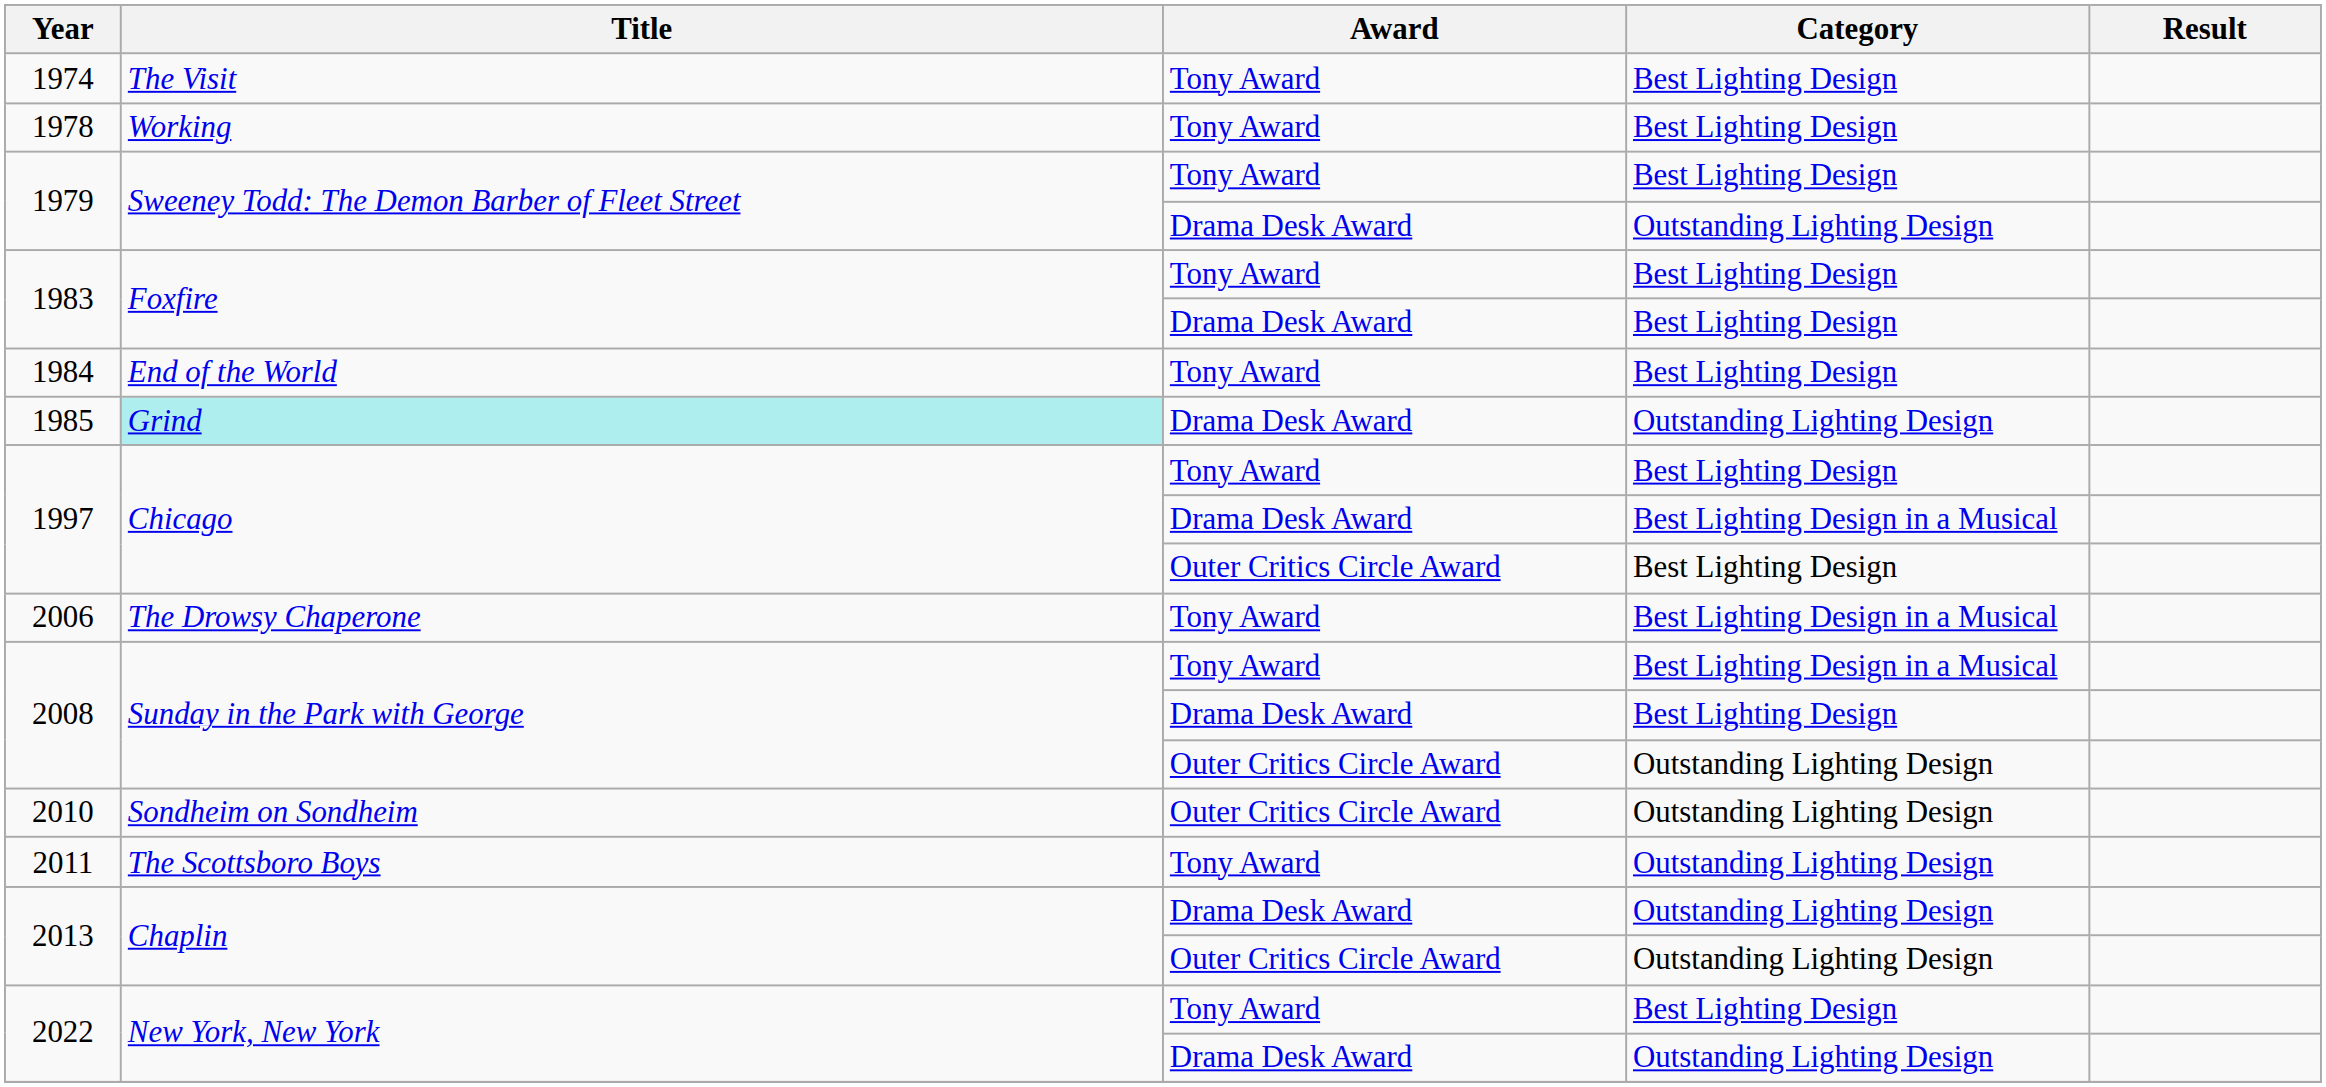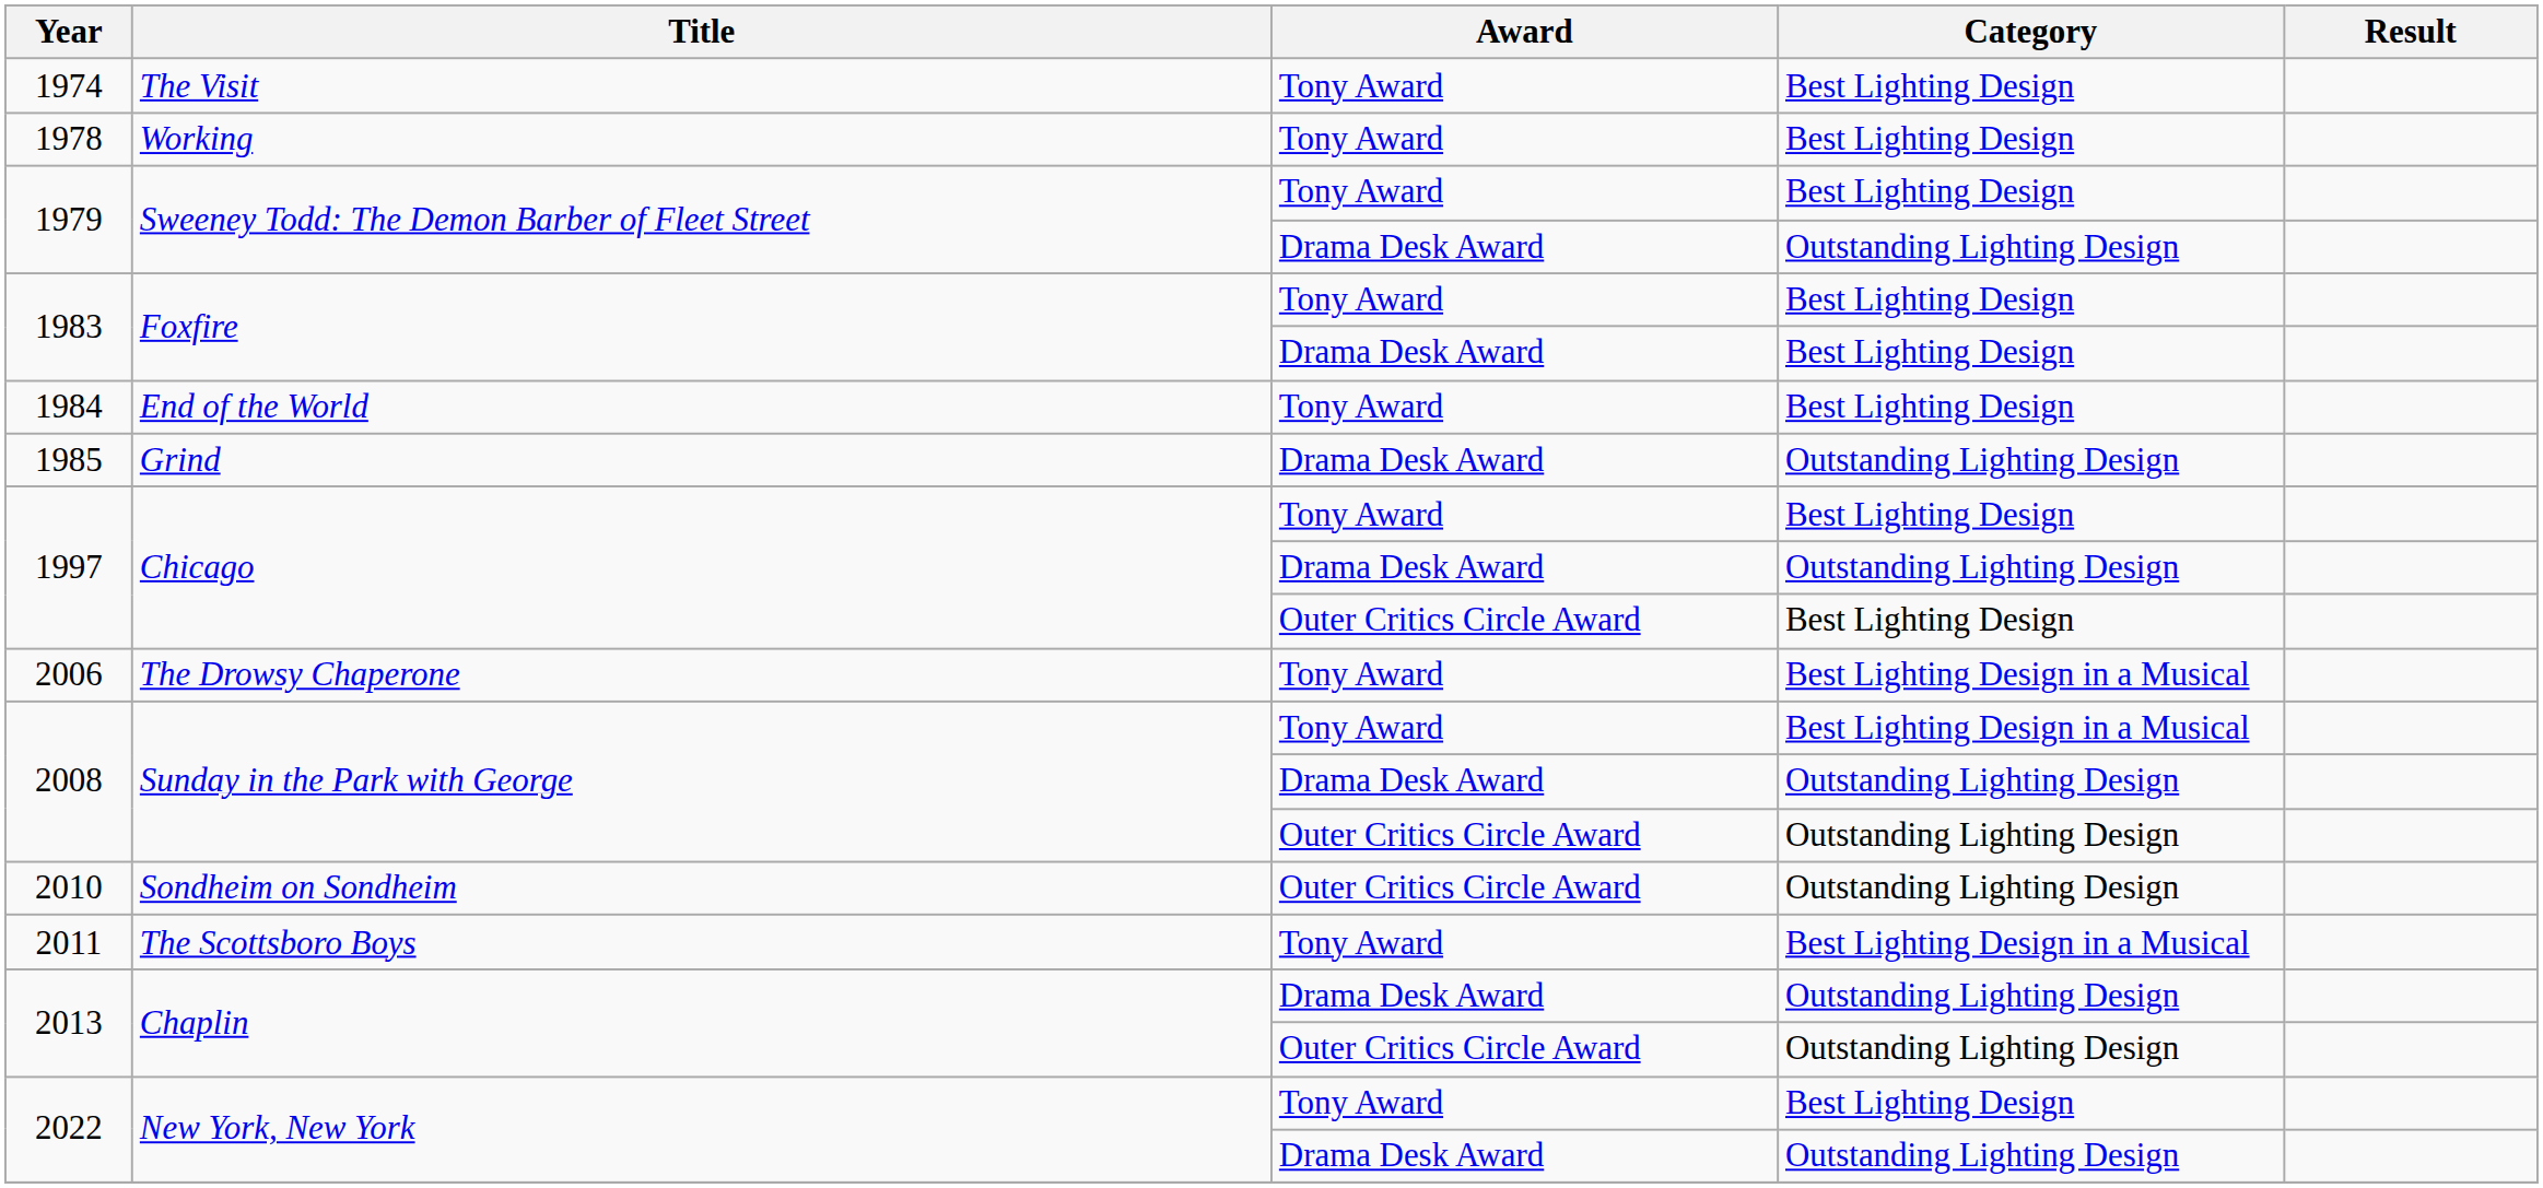 <table class="wikitable" width="95%">
 <tr>
 <th width="5%">Year</th>
 <th width="45%">Title</th>
 <th width="20%">Award</th>
 <th width="20%">Category</th>
 <th width="10%">Result</th>
 </tr>
 <tr>
 <td rowspan="1" align="center">1974</td>
 <td><em><a href='#'>The Visit</a></em></td>
 <td rowspan="1"><a href='#'>Tony Award</a></td>
 <td><a href='#'>Best Lighting Design</a></td>
 <td></td>
 </tr>
 <tr>
 <td rowspan="1" align="center">1978</td>
 <td><em><a href='#'>Working</a></em></td>
 <td rowspan="1"><a href='#'>Tony Award</a></td>
 <td><a href='#'>Best Lighting Design</a></td>
 <td></td>
 </tr>
 <tr>
 <td rowspan="2" align="center">1979</td>
 <td rowspan="2"><em><a href='#'>Sweeney Todd: The Demon Barber of Fleet Street</a></em></td>
 <td rowspan="1"><a href='#'>Tony Award</a></td>
 <td><a href='#'>Best Lighting Design</a></td>
 <td></td>
 </tr>
 <tr>
 <td><a href='#'>Drama Desk Award</a></td>
 <td><a href='#'>Outstanding Lighting Design</a></td>
 <td></td>
 </tr>
 <tr>
 <td rowspan="2" align="center">1983</td>
 <td rowspan="2"><em><a href='#'>Foxfire</a></em></td>
 <td rowspan="1"><a href='#'>Tony Award</a></td>
 <td><a href='#'>Best Lighting Design</a></td>
 <td></td>
 </tr>
 <tr>
 <td><a href='#'>Drama Desk Award</a></td>
 <td><a href='#'>Best Lighting Design</a></td>
 <td></td>
 </tr>
 <tr>
 <td rowspan="1" align="center">1984</td>
 <td><em><a href='#'>End of the World</a></em></td>
 <td rowspan="1"><a href='#'>Tony Award</a></td>
 <td><a href='#'>Best Lighting Design</a></td>
 <td></td>
 </tr>
 <tr>
 <td rowspan="1" align="center">1985</td>
-<td style="background: paleturquoise;"><em><a href='#'>Grind</a></em></td>
+<td><em><a href='#'>Grind</a></em></td>
 <td><a href='#'>Drama Desk Award</a></td>
 <td><a href='#'>Outstanding Lighting Design</a></td>
 <td></td>
 </tr>
 <tr>
 <td rowspan="3" align="center">1997</td>
 <td rowspan="3"><em><a href='#'>Chicago</a></em></td>
 <td rowspan="1"><a href='#'>Tony Award</a></td>
 <td><a href='#'>Best Lighting Design</a></td>
 <td></td>
 </tr>
 <tr>
 <td><a href='#'>Drama Desk Award</a></td>
-<td><a href='#'>Best Lighting Design in a Musical</a></td>
+<td><a href='#'>Outstanding Lighting Design</a></td>
 <td></td>
 </tr>
 <tr>
 <td><a href='#'>Outer Critics Circle Award</a></td>
 <td>Best Lighting Design</td>
 <td></td>
 </tr>
 <tr>
 <td rowspan="1" align="center">2006</td>
 <td><em><a href='#'>The Drowsy Chaperone</a></em></td>
 <td rowspan="1"><a href='#'>Tony Award</a></td>
 <td><a href='#'>Best Lighting Design in a Musical</a></td>
 <td></td>
 </tr>
 <tr>
 <td rowspan="3" align="center">2008</td>
 <td rowspan="3"><em><a href='#'>Sunday in the Park with George</a></em></td>
 <td rowspan="1"><a href='#'>Tony Award</a></td>
 <td><a href='#'>Best Lighting Design in a Musical</a></td>
 <td></td>
 </tr>
 <tr>
 <td><a href='#'>Drama Desk Award</a></td>
-<td><a href='#'>Best Lighting Design</a></td>
+<td><a href='#'>Outstanding Lighting Design</a></td>
 <td></td>
 </tr>
 <tr>
 <td><a href='#'>Outer Critics Circle Award</a></td>
 <td>Outstanding Lighting Design</td>
 <td></td>
 </tr>
 <tr>
 <td rowspan="1" align="center">2010</td>
 <td><em><a href='#'>Sondheim on Sondheim</a></em></td>
 <td rowspan="1"><a href='#'>Outer Critics Circle Award</a></td>
 <td>Outstanding Lighting Design</td>
 <td></td>
 </tr>
 <tr>
 <td rowspan="1" align="center">2011</td>
 <td><em><a href='#'>The Scottsboro Boys</a></em></td>
 <td rowspan="1"><a href='#'>Tony Award</a></td>
-<td><a href='#'>Outstanding Lighting Design</a></td>
+<td><a href='#'>Best Lighting Design in a Musical</a></td>
 <td></td>
 </tr>
 <tr>
 <td rowspan="2" align="center">2013</td>
 <td rowspan="2"><em><a href='#'>Chaplin</a></em></td>
 <td><a href='#'>Drama Desk Award</a></td>
 <td><a href='#'>Outstanding Lighting Design</a></td>
 <td></td>
 </tr>
 <tr>
 <td><a href='#'>Outer Critics Circle Award</a></td>
 <td>Outstanding Lighting Design</td>
 <td></td>
 </tr>
 <tr>
 <td rowspan="2" align="center">2022</td>
 <td rowspan="2"><em><a href='#'>New York, New York</a></em></td>
 <td><a href='#'>Tony Award</a></td>
 <td><a href='#'>Best Lighting Design</a></td>
 <td></td>
 </tr>
 <tr>
 <td><a href='#'>Drama Desk Award</a></td>
 <td><a href='#'>Outstanding Lighting Design</a></td>
 <td></td>
 </tr>
 <tr>
 </tr>
 </table>
